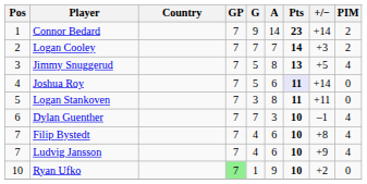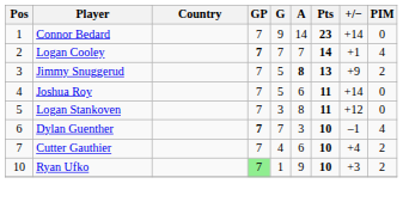 <table class="wikitable sortable" style="text-align: center;">
 <tr>
 <th width=30>Pos</th>
 <th width=150>Player</th>
 <th width=120>Country</th>
 <th width=20>GP</th>
 <th width=20>G</th>
 <th width=20>A</th>
 <th width=30>Pts</th>
 <th width=30>+/−</th>
 <th width=30>PIM</th>
 </tr>
 <tr>
 <td>1</td>
 <td align=left><a href='#'>Connor Bedard</a></td>
 <td align=left></td>
 <td>7</td>
 <td>9</td>
 <td>14</td>
 <td><strong>23</strong></td>
 <td>+14</td>
-<td>2</td>
+<td>0</td>
 </tr>
 <tr>
 <td>2</td>
 <td align=left><a href='#'>Logan Cooley</a></td>
 <td align="left"></td>
-<td>7</td>
+<td><strong>7</strong></td>
 <td>7</td>
 <td>7</td>
 <td><strong>14</strong></td>
-<td>+3</td>
-<td>2</td>
+<td>+1</td>
+<td>4</td>
 </tr>
 <tr>
 <td>3</td>
 <td align=left><a href='#'>Jimmy Snuggerud</a></td>
 <td align="left"></td>
 <td>7</td>
 <td>5</td>
-<td>8</td>
+<td><strong>8</strong></td>
 <td><strong>13</strong></td>
-<td>+5</td>
-<td>4</td>
+<td>+9</td>
+<td>2</td>
 </tr>
 <tr>
 <td>4</td>
 <td align=left><a href='#'>Joshua Roy</a></td>
 <td align="left"></td>
 <td>7</td>
 <td>5</td>
 <td>6</td>
-<td style="background: lavender;"><strong>11</strong></td>
+<td><strong>11</strong></td>
 <td>+14</td>
 <td>0</td>
 </tr>
 <tr>
 <td>5</td>
 <td align=left><a href='#'>Logan Stankoven</a></td>
 <td align=left></td>
 <td>7</td>
 <td>3</td>
 <td>8</td>
 <td><strong>11</strong></td>
-<td>+11</td>
+<td>+12</td>
 <td>0</td>
 </tr>
 <tr>
 <td>6</td>
 <td align=left><a href='#'>Dylan Guenther</a></td>
 <td align="left"></td>
-<td>7</td>
+<td><strong>7</strong></td>
 <td>7</td>
 <td>3</td>
 <td><strong>10</strong></td>
 <td>–1</td>
 <td>4</td>
 </tr>
 <tr>
 <td>7</td>
-<td align=left><a href='#'>Filip Bystedt</a></td>
+<td align=left><a href='#'>Cutter Gauthier</a></td>
 <td align="left"></td>
 <td>7</td>
 <td>4</td>
 <td>6</td>
 <td><strong>10</strong></td>
-<td>+8</td>
-<td>4</td>
-</tr>
-<tr>
-<td>7</td>
-<td align=left><a href='#'>Ludvig Jansson</a></td>
-<td align="left"></td>
-<td>7</td>
-<td>4</td>
-<td>6</td>
-<td><strong>10</strong></td>
-<td>+9</td>
-<td>4</td>
+<td>+4</td>
+<td>2</td>
 </tr>
 <tr>
 <td>10</td>
 <td align=left><a href='#'>Ryan Ufko</a></td>
 <td align="left"></td>
 <td style="background: lightgreen;">7</td>
 <td>1</td>
 <td>9</td>
 <td><strong>10</strong></td>
-<td>+2</td>
-<td>0</td>
+<td>+3</td>
+<td>2</td>
 </tr>
 <tr>
 </tr>
 </table>
